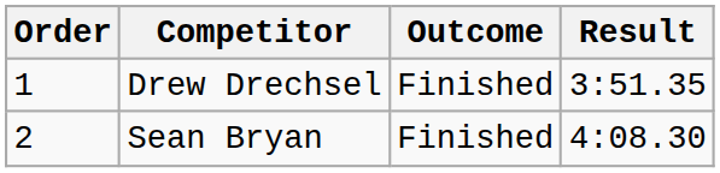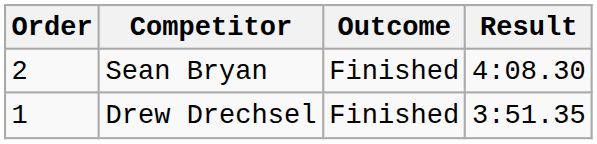 <table class="wikitable sortable">
 <tr>
 <th>Order</th>
 <th>Competitor</th>
 <th>Outcome</th>
 <th>Result</th>
 </tr>
 <tr>
+<td>2</td>
+<td>Sean Bryan</td>
+<td>Finished</td>
+<td>4:08.30</td>
+</tr>
+<tr>
 <td>1</td>
 <td>Drew Drechsel</td>
 <td>Finished</td>
 <td>3:51.35</td>
 </tr>
-<tr>
-<td>2</td>
-<td>Sean Bryan</td>
-<td>Finished</td>
-<td>4:08.30</td>
-</tr>
 </table>
